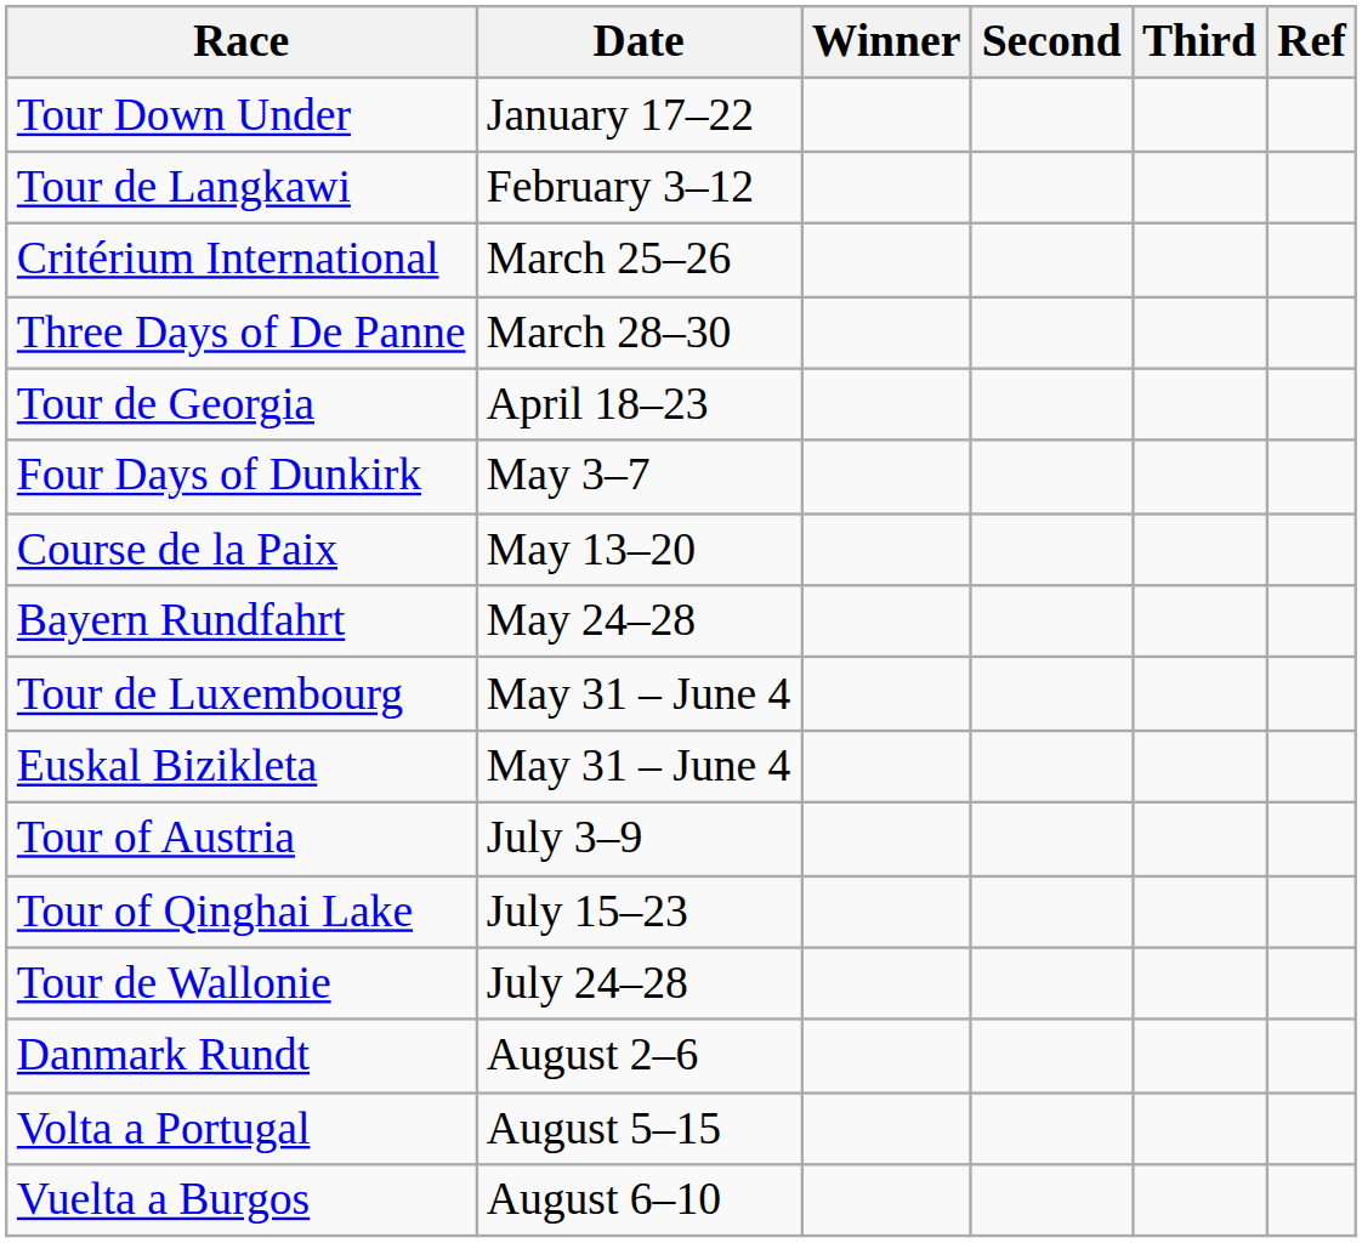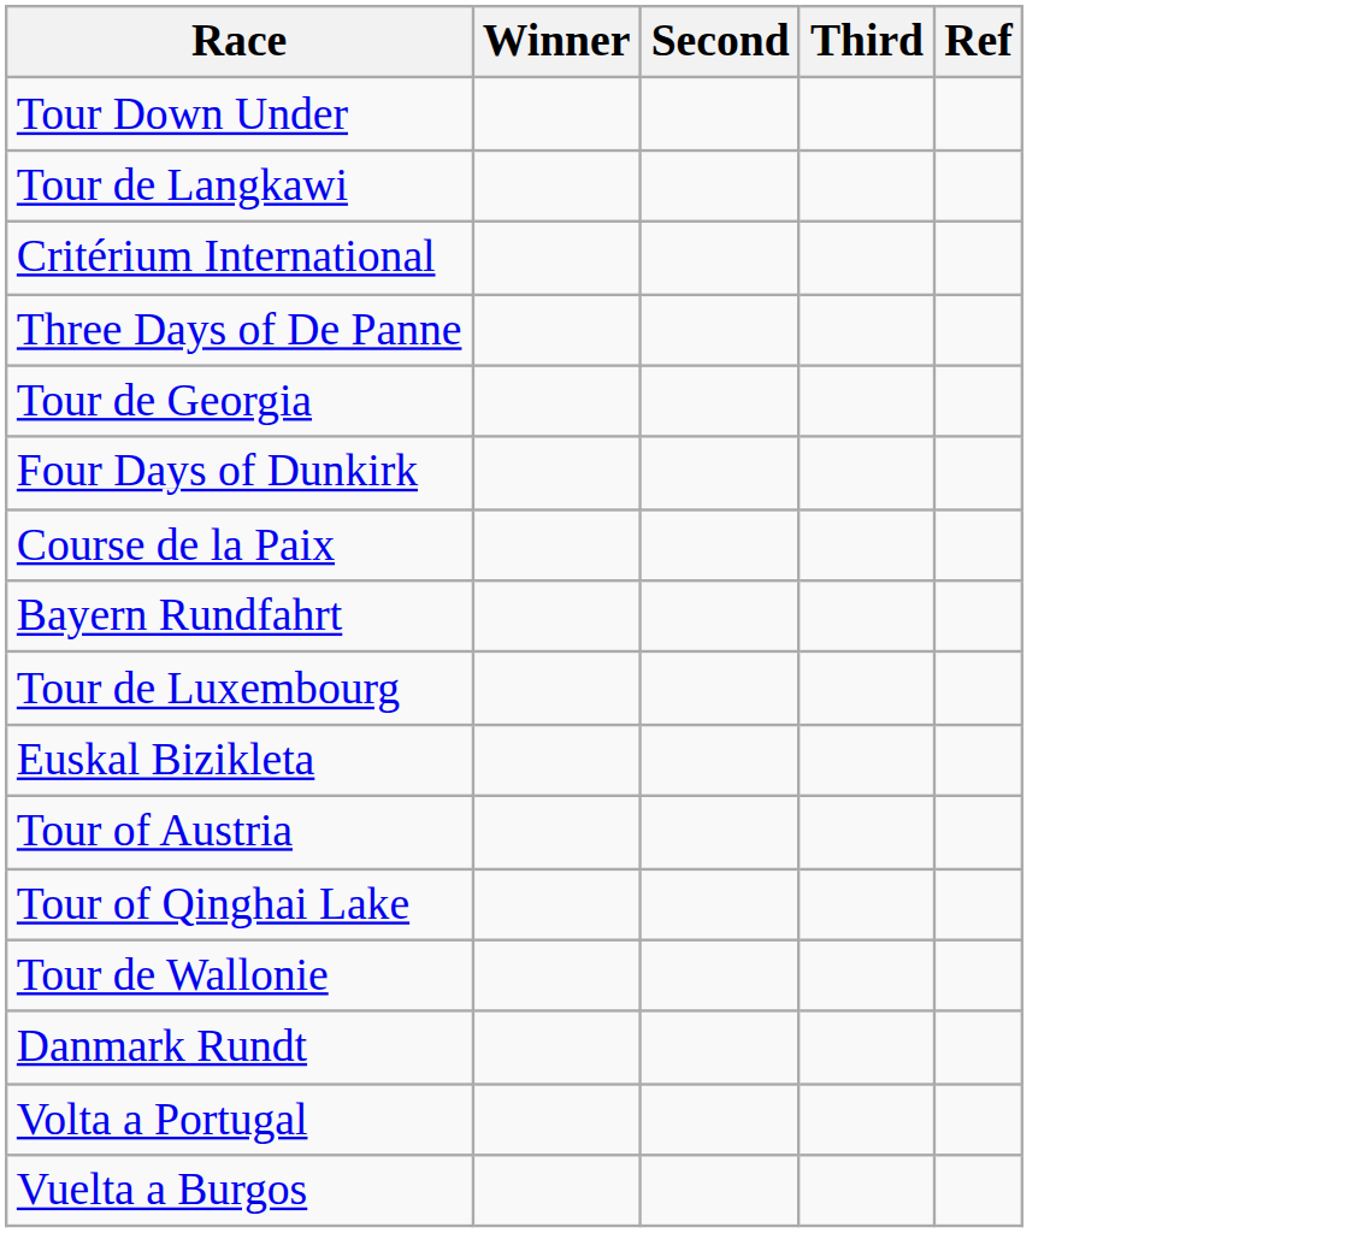 <table class="wikitable">
 <tr>
 <th>Race</th>
-<th>Date</th>
 <th>Winner</th>
 <th>Second</th>
 <th>Third</th>
 <th>Ref</th>
 </tr>
 <tr>
 <td> <a href='#'>Tour Down Under</a></td>
-<td>January 17–22</td>
 <td></td>
 <td></td>
 <td></td>
 <td align=center></td>
 </tr>
 <tr>
 <td> <a href='#'>Tour de Langkawi</a></td>
-<td>February 3–12</td>
 <td></td>
 <td></td>
 <td></td>
 <td align=center></td>
 </tr>
 <tr>
 <td> <a href='#'>Critérium International</a></td>
-<td>March 25–26</td>
 <td></td>
 <td></td>
 <td></td>
 <td align=center></td>
 </tr>
 <tr>
 <td> <a href='#'>Three Days of De Panne</a></td>
-<td>March 28–30</td>
 <td></td>
 <td></td>
 <td></td>
 <td align=center></td>
 </tr>
 <tr>
 <td> <a href='#'>Tour de Georgia</a></td>
-<td>April 18–23</td>
 <td></td>
 <td></td>
 <td></td>
 <td align=center></td>
 </tr>
 <tr>
 <td> <a href='#'>Four Days of Dunkirk</a></td>
-<td>May 3–7</td>
 <td></td>
 <td></td>
 <td></td>
 <td align=center></td>
 </tr>
 <tr>
 <td> <a href='#'>Course de la Paix</a></td>
-<td>May 13–20</td>
 <td></td>
 <td></td>
 <td></td>
 <td></td>
 </tr>
 <tr>
 <td> <a href='#'>Bayern Rundfahrt</a></td>
-<td>May 24–28</td>
 <td></td>
 <td></td>
 <td></td>
 <td></td>
 </tr>
 <tr>
 <td> <a href='#'>Tour de Luxembourg</a></td>
-<td>May 31 – June 4</td>
 <td></td>
 <td></td>
 <td></td>
 <td align=center></td>
 </tr>
 <tr>
 <td> <a href='#'>Euskal Bizikleta</a></td>
-<td>May 31 – June 4</td>
 <td></td>
 <td></td>
 <td></td>
 <td align=center></td>
 </tr>
 <tr>
 <td> <a href='#'>Tour of Austria</a></td>
-<td>July 3–9</td>
 <td></td>
 <td></td>
 <td></td>
 <td align=center></td>
 </tr>
 <tr>
 <td> <a href='#'>Tour of Qinghai Lake</a></td>
-<td>July 15–23</td>
 <td></td>
 <td></td>
 <td></td>
 <td align=center></td>
 </tr>
 <tr>
 <td> <a href='#'>Tour de Wallonie</a></td>
-<td>July 24–28</td>
 <td></td>
 <td></td>
 <td></td>
 <td align=center></td>
 </tr>
 <tr>
 <td> <a href='#'>Danmark Rundt</a></td>
-<td>August 2–6</td>
 <td></td>
 <td></td>
 <td></td>
 <td></td>
 </tr>
 <tr>
 <td> <a href='#'>Volta a Portugal</a></td>
-<td>August 5–15</td>
 <td></td>
 <td></td>
 <td></td>
 <td></td>
 </tr>
 <tr>
 <td> <a href='#'>Vuelta a Burgos</a></td>
-<td>August 6–10</td>
 <td></td>
 <td></td>
 <td></td>
 <td></td>
 </tr>
 </table>
